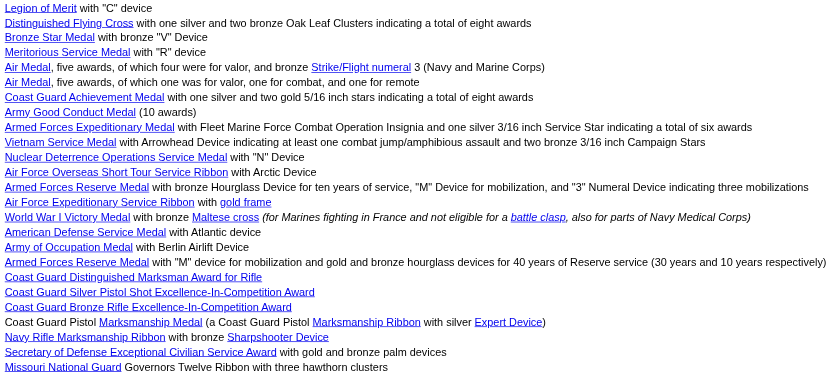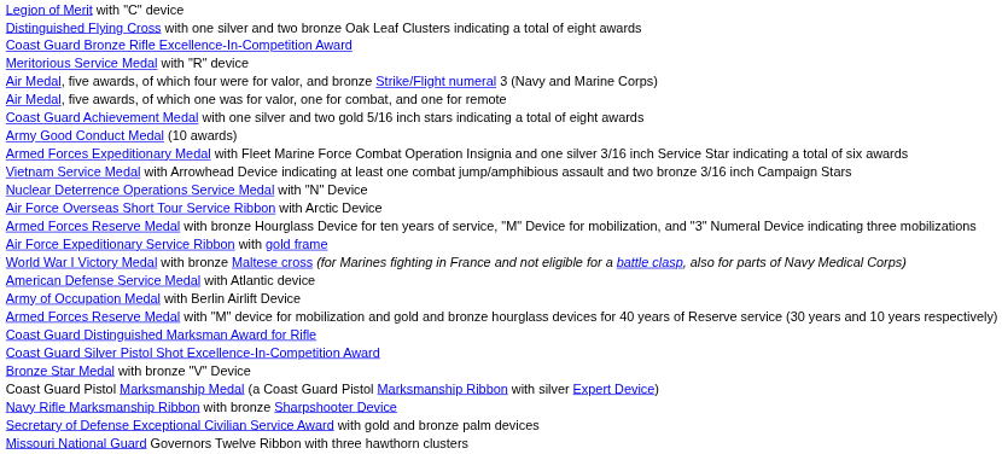 <table>
 <tr>
 <td><span></span></td>
 <td><a href='#'>Legion of Merit</a> with "C" device</td>
 </tr>
 <tr>
 <td></td>
 <td><a href='#'>Distinguished Flying Cross</a> with one silver and two bronze Oak Leaf Clusters indicating a total of eight awards</td>
 </tr>
 <tr>
-<td><span></span></td>
-<td><a href='#'>Bronze Star Medal</a> with bronze "V" Device</td>
+<td></td>
+<td><a href='#'>Coast Guard Bronze Rifle Excellence-In-Competition Award</a></td>
 </tr>
 <tr>
 <td><span></span></td>
 <td><a href='#'>Meritorious Service Medal</a> with "R" device</td>
 </tr>
 <tr>
 <td><span></span><span></span><span></span></td>
 <td><a href='#'>Air Medal</a>, five awards, of which four were for valor, and bronze <a href='#'>Strike/Flight numeral</a> 3 (Navy and Marine Corps)</td>
 </tr>
 <tr>
 <td><span></span><span></span><span></span><span></span></td>
 <td><a href='#'>Air Medal</a>, five awards, of which one was for valor, one for combat, and one for remote</td>
 </tr>
 <tr>
 <td></td>
 <td><a href='#'>Coast Guard Achievement Medal</a> with one silver and two gold 5/16 inch stars indicating a total of eight awards</td>
 </tr>
 <tr>
 <td></td>
 <td><a href='#'>Army Good Conduct Medal</a> (10 awards)</td>
 </tr>
 <tr>
 <td></td>
 <td><a href='#'>Armed Forces Expeditionary Medal</a> with Fleet Marine Force Combat Operation Insignia and one silver 3/16 inch Service Star indicating a total of six awards</td>
 </tr>
 <tr>
 <td></td>
 <td><a href='#'>Vietnam Service Medal</a> with Arrowhead Device indicating at least one combat jump/amphibious assault and two bronze 3/16 inch Campaign Stars</td>
 </tr>
 <tr>
 <td><span></span></td>
 <td><a href='#'>Nuclear Deterrence Operations Service Medal</a> with "N" Device</td>
 </tr>
 <tr>
 <td></td>
 <td><a href='#'>Air Force Overseas Short Tour Service Ribbon</a> with Arctic Device</td>
 </tr>
 <tr>
 <td></td>
 <td><a href='#'>Armed Forces Reserve Medal</a> with bronze Hourglass Device for ten years of service, "M" Device for mobilization, and "3" Numeral Device indicating three mobilizations</td>
 </tr>
 <tr>
 <td></td>
 <td><a href='#'>Air Force Expeditionary Service Ribbon</a> with <a href='#'>gold frame</a></td>
 </tr>
 <tr>
 <td><span></span></td>
 <td><a href='#'>World War I Victory Medal</a> with bronze <a href='#'>Maltese cross</a> <em>(for Marines fighting in France and not eligible for a <a href='#'>battle clasp</a>, also for parts of Navy Medical Corps)</em></td>
 </tr>
 <tr>
 <td></td>
 <td><a href='#'>American Defense Service Medal</a> with Atlantic device</td>
 </tr>
 <tr>
 <td></td>
 <td><a href='#'>Army of Occupation Medal</a> with Berlin Airlift Device</td>
 </tr>
 <tr>
 <td><span></span><span></span><span></span></td>
 <td><a href='#'>Armed Forces Reserve Medal</a> with "M" device for mobilization and gold and bronze hourglass devices for 40 years of Reserve service (30 years and 10 years respectively)</td>
 </tr>
 <tr>
 <td></td>
 <td><a href='#'>Coast Guard Distinguished Marksman Award for Rifle</a></td>
 </tr>
 <tr>
 <td></td>
 <td><a href='#'>Coast Guard Silver Pistol Shot Excellence-In-Competition Award</a></td>
 </tr>
 <tr>
-<td></td>
-<td><a href='#'>Coast Guard Bronze Rifle Excellence-In-Competition Award</a></td>
+<td><span></span></td>
+<td><a href='#'>Bronze Star Medal</a> with bronze "V" Device</td>
 </tr>
 <tr>
 <td></td>
 <td>Coast Guard Pistol <a href='#'>Marksmanship Medal</a> (a Coast Guard Pistol <a href='#'>Marksmanship Ribbon</a> with silver <a href='#'>Expert Device</a>)</td>
 </tr>
 <tr>
 <td></td>
 <td><a href='#'>Navy Rifle Marksmanship Ribbon</a> with bronze <a href='#'>Sharpshooter Device</a></td>
 </tr>
 <tr>
 <td><span></span><span></span></td>
 <td><a href='#'>Secretary of Defense Exceptional Civilian Service Award</a> with gold and bronze palm devices</td>
 </tr>
 <tr>
 <td></td>
 <td><a href='#'>Missouri National Guard</a> Governors Twelve Ribbon with three hawthorn clusters</td>
 </tr>
 </table>
